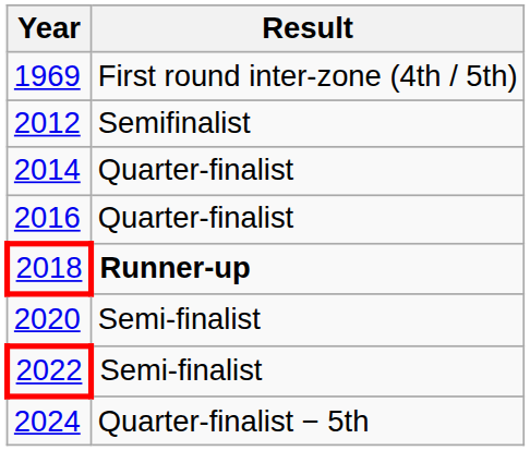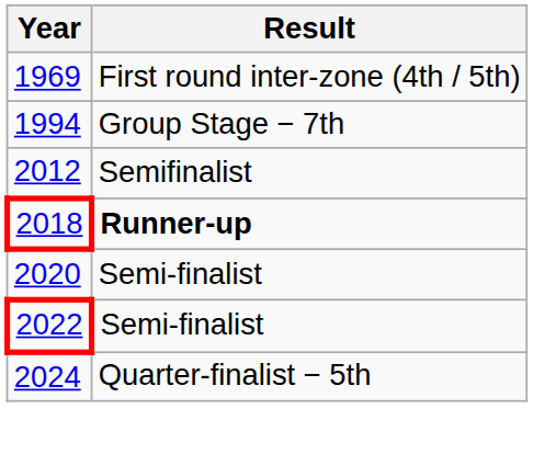 <table class="wikitable">
 <tr>
 <th>Year</th>
 <th>Result</th>
 </tr>
 <tr>
 <td><a href='#'>1969</a></td>
 <td>First round inter-zone (4th / 5th)</td>
 </tr>
 <tr>
+<td><a href='#'>1994</a></td>
+<td>Group Stage − 7th</td>
+</tr>
+<tr>
 <td><a href='#'>2012</a></td>
 <td> Semifinalist</td>
-</tr>
-<tr>
-<td><a href='#'>2014</a></td>
-<td>Quarter-finalist</td>
-</tr>
-<tr>
-<td><a href='#'>2016</a></td>
-<td>Quarter-finalist</td>
 </tr>
 <tr>
 <td style="border: 3px solid red"><a href='#'>2018</a></td>
 <td> <strong>Runner-up</strong></td>
 </tr>
 <tr>
 <td><a href='#'>2020</a></td>
 <td> Semi-finalist</td>
 </tr>
 <tr>
 <td style="border: 3px solid red"><a href='#'>2022</a></td>
 <td> Semi-finalist</td>
 </tr>
 <tr>
 <td><a href='#'>2024</a></td>
 <td>Quarter-finalist − 5th</td>
 </tr>
 </table>
